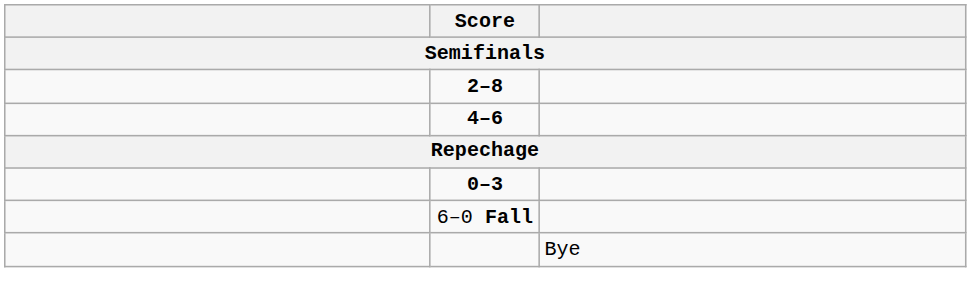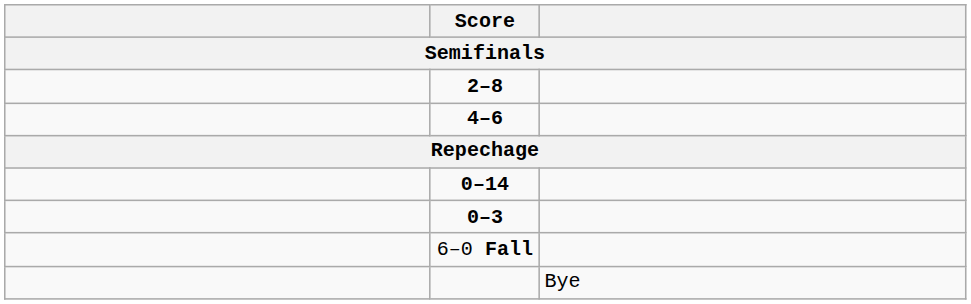 <table class="wikitable" style="text-align: left;">
 <tr>
 <th align="right" width="270"></th>
 <th width="65">Score</th>
 <th align="left" width="270"></th>
 </tr>
 <tr>
 <th colspan="3">Semifinals</th>
 </tr>
 <tr>
 <td></td>
 <td align=center><strong>2–8</strong></td>
 <td><strong></strong></td>
 </tr>
 <tr>
 <td></td>
 <td align=center><strong>4–6</strong></td>
 <td><strong></strong></td>
 </tr>
 <tr>
 <th colspan="3">Repechage</th>
 </tr>
 <tr>
 <td></td>
+<td align=center><strong>0–14</strong></td>
+<td><strong></strong></td>
+</tr>
+<tr>
+<td></td>
 <td align=center><strong>0–3</strong></td>
 <td><strong></strong></td>
 </tr>
 <tr>
 <td><strong></strong></td>
 <td align=center>6–0 <strong>Fall</strong></td>
 <td></td>
 </tr>
 <tr>
 <td><strong></strong></td>
 <td align=center></td>
 <td>Bye</td>
 </tr>
 </table>
